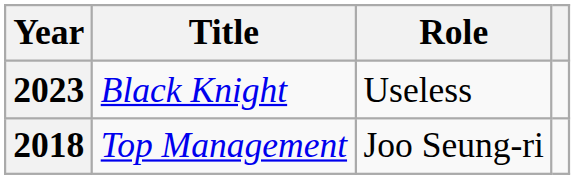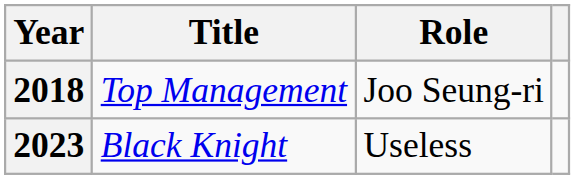 <table class="wikitable sortable plainrowheaders">
 <tr>
 <th scope="col">Year</th>
 <th scope="col">Title</th>
 <th scope="col">Role</th>
 <th scope="col" class="unsortable"></th>
 </tr>
 <tr>
+<th scope="row">2018</th>
+<td><em><a href='#'>Top Management</a></em></td>
+<td>Joo Seung-ri</td>
+<td></td>
+</tr>
+<tr>
 <th scope="row">2023</th>
 <td><em><a href='#'>Black Knight</a></em></td>
 <td>Useless</td>
 <td></td>
 </tr>
-<tr>
-<th scope="row">2018</th>
-<td><em><a href='#'>Top Management</a></em></td>
-<td>Joo Seung-ri</td>
-<td></td>
-</tr>
 </table>
